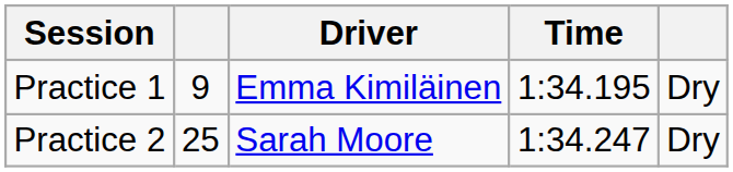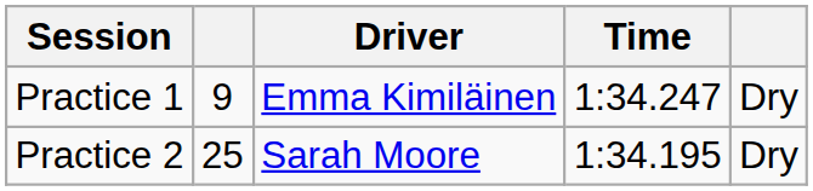 <table class="wikitable" style="font-size: 90%">
 <tr>
 <th>Session</th>
 <th></th>
 <th>Driver</th>
 <th>Time</th>
 <th></th>
 </tr>
 <tr>
 <td>Practice 1</td>
 <td align=center>9</td>
 <td> <a href='#'>Emma Kimiläinen</a></td>
-<td>1:34.195</td>
+<td>1:34.247</td>
 <td>Dry</td>
 </tr>
 <tr>
 <td>Practice 2</td>
 <td align=center>25</td>
 <td> <a href='#'>Sarah Moore</a></td>
-<td>1:34.247</td>
+<td>1:34.195</td>
 <td>Dry</td>
 </tr>
 </table>
